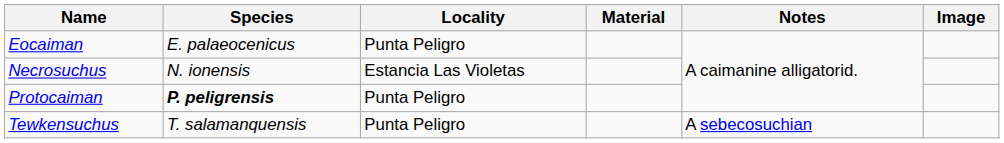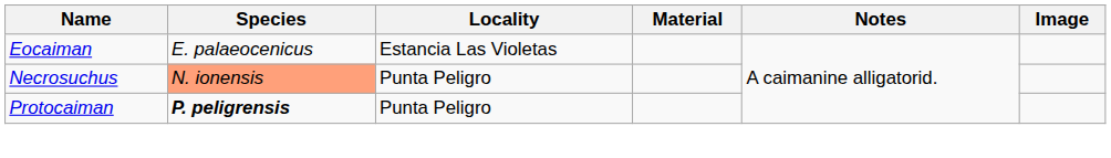 <table class="wikitable" align="center" width="75%">
 <tr>
 <th>Name</th>
 <th>Species</th>
 <th>Locality</th>
 <th>Material</th>
 <th>Notes</th>
 <th>Image</th>
 </tr>
 <tr>
 <td><em><a href='#'>Eocaiman</a></em></td>
 <td><em>E. palaeocenicus</em></td>
-<td>Punta Peligro</td>
+<td>Estancia Las Violetas</td>
 <td></td>
 <td rowspan="3">A caimanine alligatorid.</td>
 <td></td>
 </tr>
 <tr>
 <td><em><a href='#'>Necrosuchus</a></em></td>
-<td><em>N. ionensis</em></td>
-<td>Estancia Las Violetas</td>
+<td style="background: lightsalmon;"><em>N. ionensis</em></td>
+<td>Punta Peligro</td>
 <td></td>
 <td></td>
 </tr>
 <tr>
 <td><em><a href='#'>Protocaiman</a></em></td>
 <td><strong><em>P. peligrensis</em></strong></td>
 <td>Punta Peligro</td>
 <td></td>
 <td></td>
 </tr>
-<tr>
-<td><em><a href='#'>Tewkensuchus</a></em></td>
-<td><em>T. salamanquensis</em></td>
-<td>Punta Peligro</td>
-<td></td>
-<td>A <a href='#'>sebecosuchian</a></td>
-<td></td>
-</tr>
 </table>
